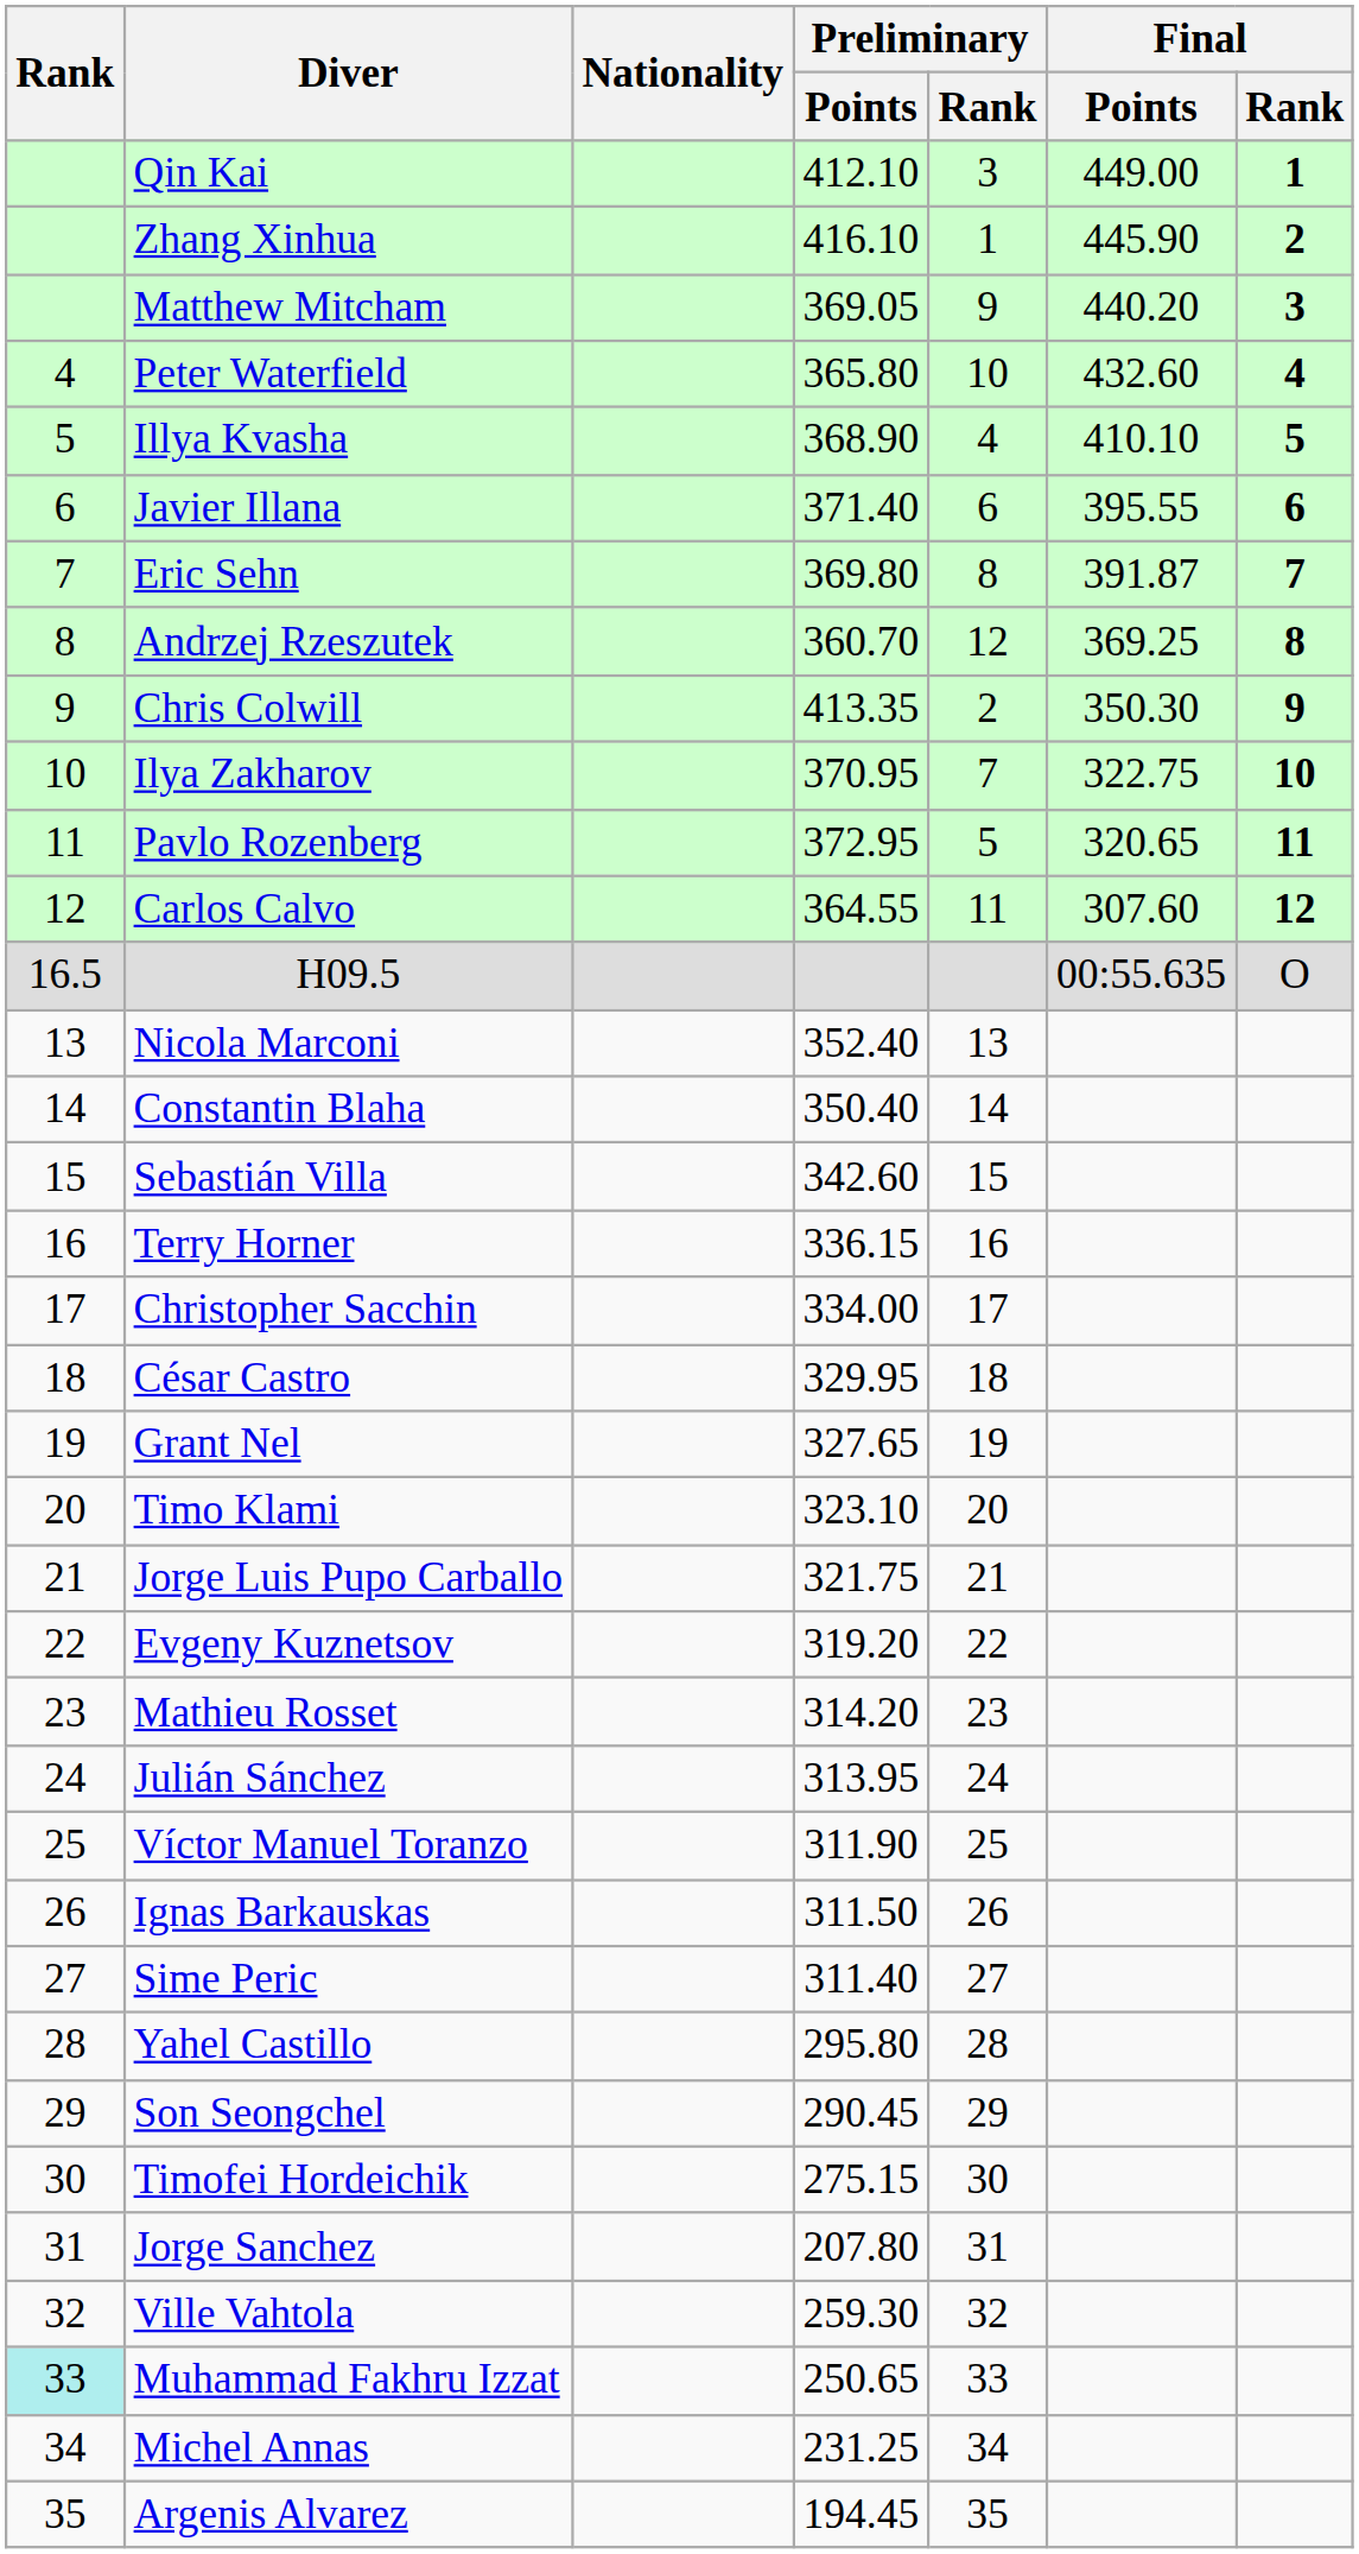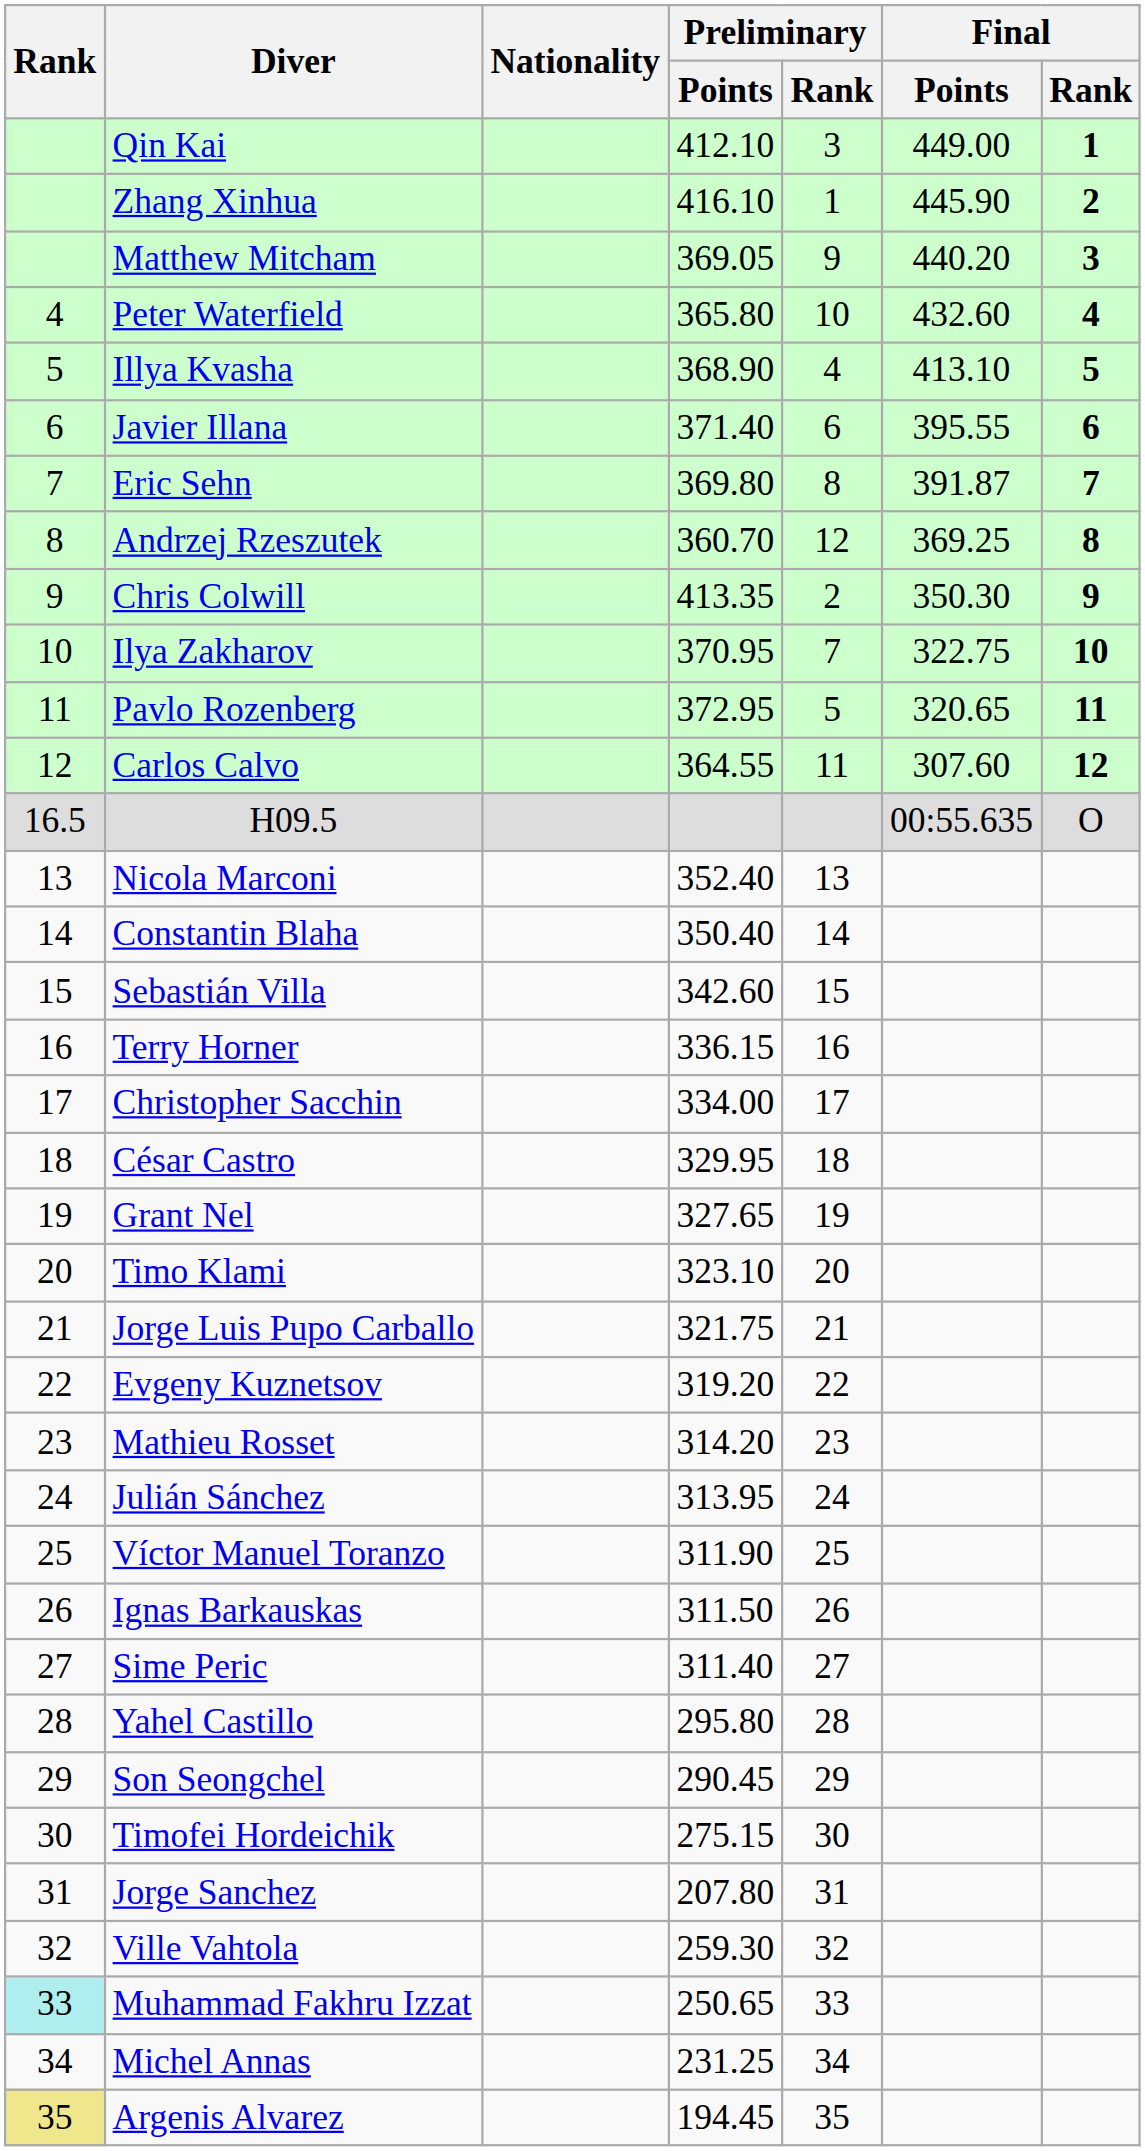 <table class="wikitable" style="text-align:center">
 <tr>
 <th rowspan="2">Rank</th>
 <th rowspan="2">Diver</th>
 <th rowspan="2">Nationality</th>
 <th colspan="2">Preliminary</th>
 <th colspan="2">Final</th>
 </tr>
 <tr>
 <th>Points</th>
 <th>Rank</th>
 <th>Points</th>
 <th>Rank</th>
 </tr>
 <tr bgcolor=ccffcc>
 <td></td>
 <td align=left><a href='#'>Qin Kai</a></td>
 <td align=left></td>
 <td>412.10</td>
 <td>3</td>
 <td>449.00</td>
 <td><strong>1</strong></td>
 </tr>
 <tr bgcolor=ccffcc>
 <td></td>
 <td align=left><a href='#'>Zhang Xinhua</a></td>
 <td align=left></td>
 <td>416.10</td>
 <td>1</td>
 <td>445.90</td>
 <td><strong>2</strong></td>
 </tr>
 <tr bgcolor=ccffcc>
 <td></td>
 <td align=left><a href='#'>Matthew Mitcham</a></td>
 <td align=left></td>
 <td>369.05</td>
 <td>9</td>
 <td>440.20</td>
 <td><strong>3</strong></td>
 </tr>
 <tr bgcolor=ccffcc>
 <td>4</td>
 <td align=left><a href='#'>Peter Waterfield</a></td>
 <td align=left></td>
 <td>365.80</td>
 <td>10</td>
 <td>432.60</td>
 <td><strong>4</strong></td>
 </tr>
 <tr bgcolor=ccffcc>
 <td>5</td>
 <td align=left><a href='#'>Illya Kvasha</a></td>
 <td align=left></td>
 <td>368.90</td>
 <td>4</td>
-<td>410.10</td>
+<td>413.10</td>
 <td><strong>5</strong></td>
 </tr>
 <tr bgcolor=ccffcc>
 <td>6</td>
 <td align=left><a href='#'>Javier Illana</a></td>
 <td align=left></td>
 <td>371.40</td>
 <td>6</td>
 <td>395.55</td>
 <td><strong>6</strong></td>
 </tr>
 <tr bgcolor=ccffcc>
 <td>7</td>
 <td align=left><a href='#'>Eric Sehn</a></td>
 <td align=left></td>
 <td>369.80</td>
 <td>8</td>
 <td>391.87</td>
 <td><strong>7</strong></td>
 </tr>
 <tr bgcolor=ccffcc>
 <td>8</td>
 <td align=left><a href='#'>Andrzej Rzeszutek</a></td>
 <td align=left></td>
 <td>360.70</td>
 <td>12</td>
 <td>369.25</td>
 <td><strong>8</strong></td>
 </tr>
 <tr bgcolor=ccffcc>
 <td>9</td>
 <td align=left><a href='#'>Chris Colwill</a></td>
 <td align=left></td>
 <td>413.35</td>
 <td>2</td>
 <td>350.30</td>
 <td><strong>9</strong></td>
 </tr>
 <tr bgcolor=ccffcc>
 <td>10</td>
 <td align=left><a href='#'>Ilya Zakharov</a></td>
 <td align=left></td>
 <td>370.95</td>
 <td>7</td>
 <td>322.75</td>
 <td><strong>10</strong></td>
 </tr>
 <tr bgcolor=ccffcc>
 <td>11</td>
 <td align=left><a href='#'>Pavlo Rozenberg</a></td>
 <td align=left></td>
 <td>372.95</td>
 <td>5</td>
 <td>320.65</td>
 <td><strong>11</strong></td>
 </tr>
 <tr bgcolor=ccffcc>
 <td>12</td>
 <td align=left><a href='#'>Carlos Calvo</a></td>
 <td align=left></td>
 <td>364.55</td>
 <td>11</td>
 <td>307.60</td>
 <td><strong>12</strong></td>
 </tr>
 <tr bgcolor=#DDDDDD>
 <td><span>16.5</span></td>
 <td><span>H09.5</span></td>
 <td></td>
 <td></td>
 <td></td>
 <td><span>00:55.635</span></td>
 <td><span>O</span></td>
 </tr>
 <tr>
 <td>13</td>
 <td align=left><a href='#'>Nicola Marconi</a></td>
 <td align=left></td>
 <td>352.40</td>
 <td>13</td>
 <td></td>
 <td></td>
 </tr>
 <tr>
 <td>14</td>
 <td align=left><a href='#'>Constantin Blaha</a></td>
 <td align=left></td>
 <td>350.40</td>
 <td>14</td>
 <td></td>
 <td></td>
 </tr>
 <tr>
 <td>15</td>
 <td align=left><a href='#'>Sebastián Villa</a></td>
 <td align=left></td>
 <td>342.60</td>
 <td>15</td>
 <td></td>
 <td></td>
 </tr>
 <tr>
 <td>16</td>
 <td align=left><a href='#'>Terry Horner</a></td>
 <td align=left></td>
 <td>336.15</td>
 <td>16</td>
 <td></td>
 <td></td>
 </tr>
 <tr>
 <td>17</td>
 <td align=left><a href='#'>Christopher Sacchin</a></td>
 <td align=left></td>
 <td>334.00</td>
 <td>17</td>
 <td></td>
 <td></td>
 </tr>
 <tr>
 <td>18</td>
 <td align=left><a href='#'>César Castro</a></td>
 <td align=left></td>
 <td>329.95</td>
 <td>18</td>
 <td></td>
 <td></td>
 </tr>
 <tr>
 <td>19</td>
 <td align=left><a href='#'>Grant Nel</a></td>
 <td align=left></td>
 <td>327.65</td>
 <td>19</td>
 <td></td>
 <td></td>
 </tr>
 <tr>
 <td>20</td>
 <td align=left><a href='#'>Timo Klami</a></td>
 <td align=left></td>
 <td>323.10</td>
 <td>20</td>
 <td></td>
 <td></td>
 </tr>
 <tr>
 <td>21</td>
 <td align=left><a href='#'>Jorge Luis Pupo Carballo</a></td>
 <td align=left></td>
 <td>321.75</td>
 <td>21</td>
 <td></td>
 <td></td>
 </tr>
 <tr>
 <td>22</td>
 <td align=left><a href='#'>Evgeny Kuznetsov</a></td>
 <td align=left></td>
 <td>319.20</td>
 <td>22</td>
 <td></td>
 <td></td>
 </tr>
 <tr>
 <td>23</td>
 <td align=left><a href='#'>Mathieu Rosset</a></td>
 <td align=left></td>
 <td>314.20</td>
 <td>23</td>
 <td></td>
 <td></td>
 </tr>
 <tr>
 <td>24</td>
 <td align=left><a href='#'>Julián Sánchez</a></td>
 <td align=left></td>
 <td>313.95</td>
 <td>24</td>
 <td></td>
 <td></td>
 </tr>
 <tr>
 <td>25</td>
 <td align=left><a href='#'>Víctor Manuel Toranzo</a></td>
 <td align=left></td>
 <td>311.90</td>
 <td>25</td>
 <td></td>
 <td></td>
 </tr>
 <tr>
 <td>26</td>
 <td align=left><a href='#'>Ignas Barkauskas</a></td>
 <td align=left></td>
 <td>311.50</td>
 <td>26</td>
 <td></td>
 <td></td>
 </tr>
 <tr>
 <td>27</td>
 <td align=left><a href='#'>Sime Peric</a></td>
 <td align=left></td>
 <td>311.40</td>
 <td>27</td>
 <td></td>
 <td></td>
 </tr>
 <tr>
 <td>28</td>
 <td align=left><a href='#'>Yahel Castillo</a></td>
 <td align=left></td>
 <td>295.80</td>
 <td>28</td>
 <td></td>
 <td></td>
 </tr>
 <tr>
 <td>29</td>
 <td align=left><a href='#'>Son Seongchel</a></td>
 <td align=left></td>
 <td>290.45</td>
 <td>29</td>
 <td></td>
 <td></td>
 </tr>
 <tr>
 <td>30</td>
 <td align=left><a href='#'>Timofei Hordeichik</a></td>
 <td align=left></td>
 <td>275.15</td>
 <td>30</td>
 <td></td>
 <td></td>
 </tr>
 <tr>
 <td>31</td>
 <td align=left><a href='#'>Jorge Sanchez</a></td>
 <td align=left></td>
 <td>207.80</td>
 <td>31</td>
 <td></td>
 <td></td>
 </tr>
 <tr>
 <td>32</td>
 <td align=left><a href='#'>Ville Vahtola</a></td>
 <td align=left></td>
 <td>259.30</td>
 <td>32</td>
 <td></td>
 <td></td>
 </tr>
 <tr>
 <td style="background: paleturquoise;">33</td>
 <td align=left><a href='#'>Muhammad Fakhru Izzat</a></td>
 <td align=left></td>
 <td>250.65</td>
 <td>33</td>
 <td></td>
 <td></td>
 </tr>
 <tr>
 <td>34</td>
 <td align=left><a href='#'>Michel Annas</a></td>
 <td align=left></td>
 <td>231.25</td>
 <td>34</td>
 <td></td>
 <td></td>
 </tr>
 <tr>
-<td>35</td>
+<td style="background: khaki;">35</td>
 <td align=left><a href='#'>Argenis Alvarez</a></td>
 <td align=left></td>
 <td>194.45</td>
 <td>35</td>
 <td></td>
 <td></td>
 </tr>
 </table>
